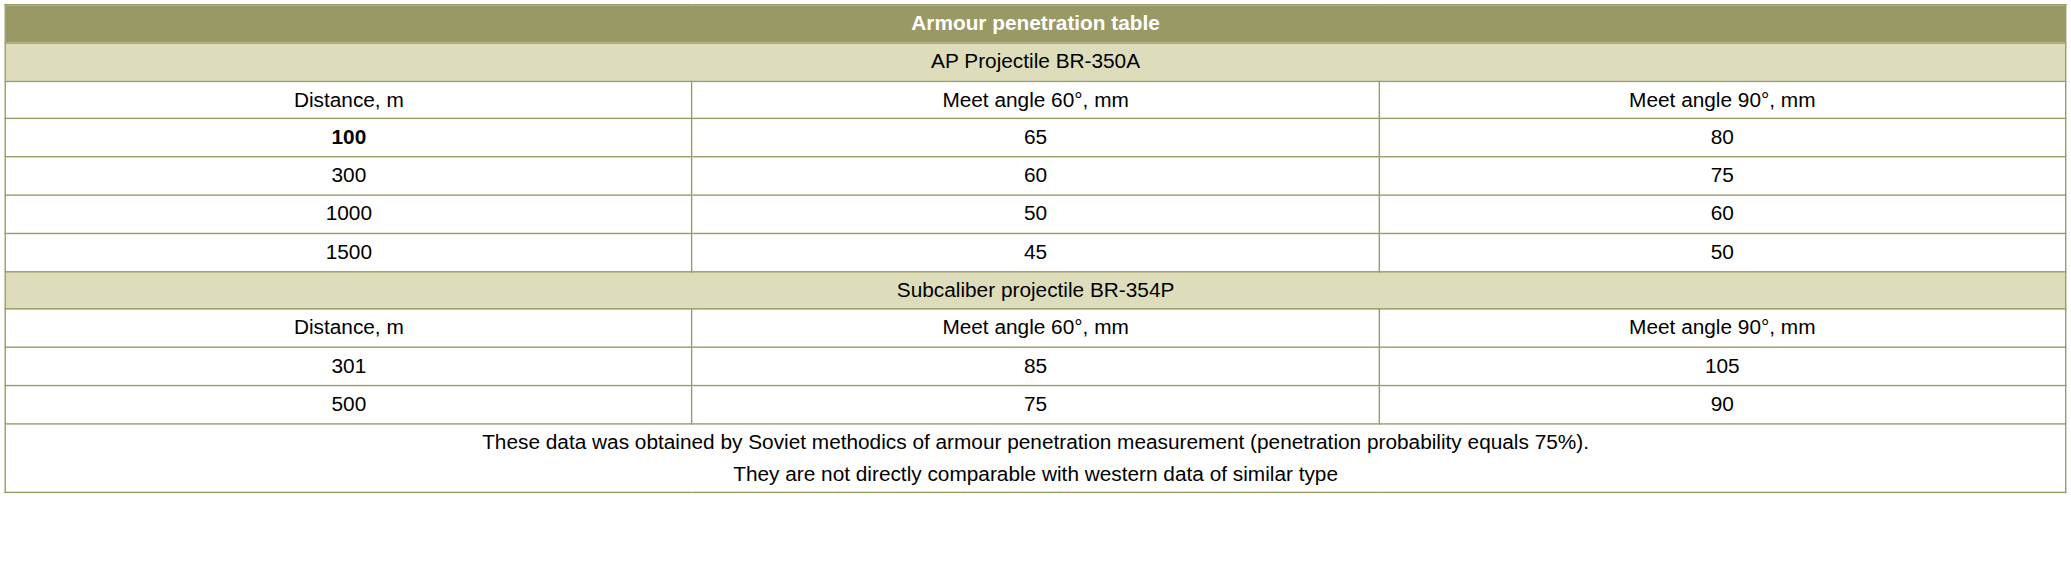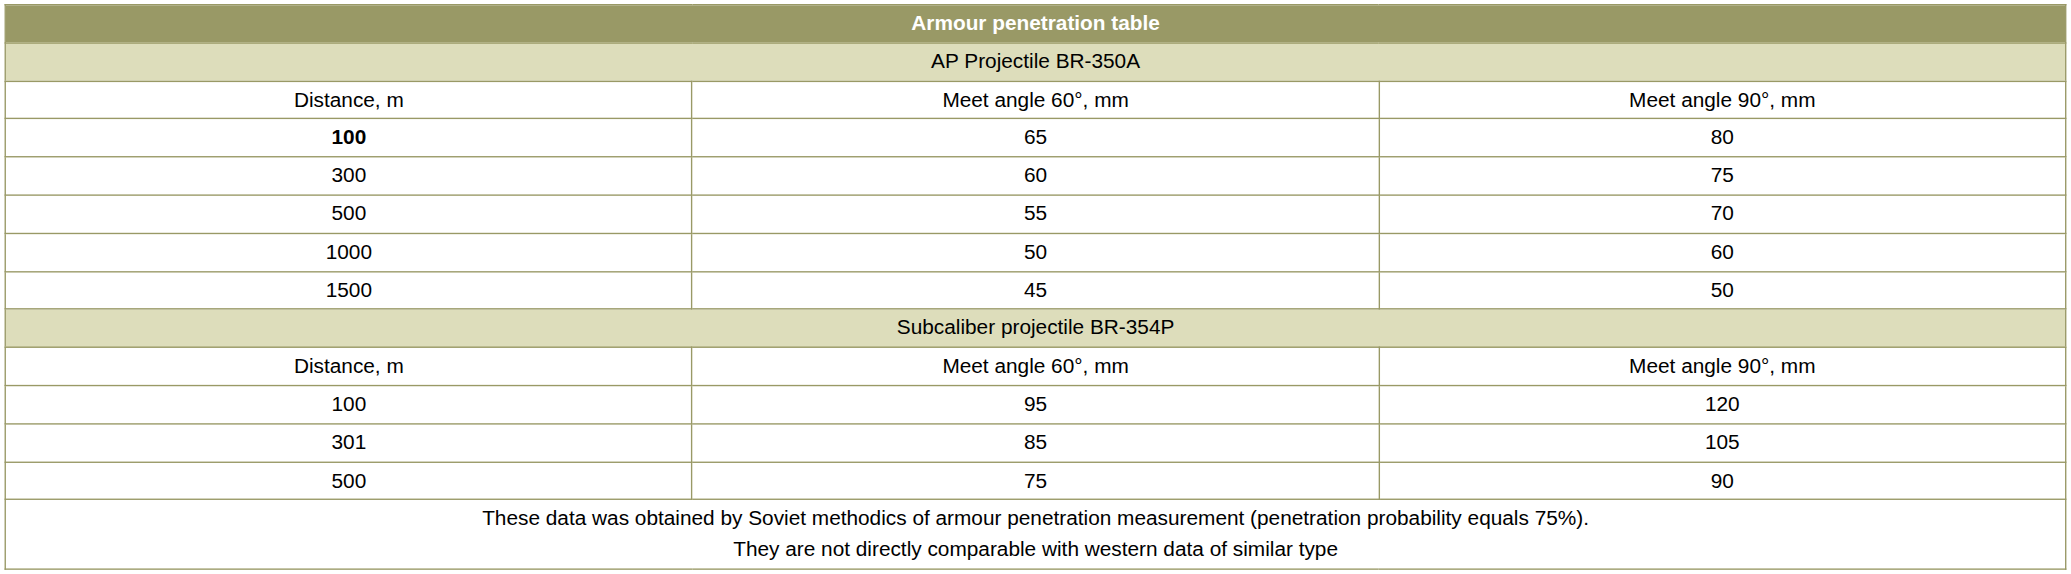 <table border=0 cellspacing=0 cellpadding=2 style="margin:0 0 .5em 1em; width:95%; background:#fff; border-collapse:collapse; border:1px solid #996; line-height:1.5; font-size:95%;">
 <tr style="vertical-align:top; text-align:center; border:1px solid #996; background-color:#996; color:#fff">
 <td colspan="3"><strong>Armour penetration table</strong></td>
 </tr>
 <tr style="vertical-align:top; text-align:center; border:1px solid #996; background-color:#ddb;">
 <td colspan="3">AP Projectile BR-350A</td>
 </tr>
 <tr style="vertical-align:top; text-align:center; border:1px solid #996;">
 <td width="33%"  style="border:1px solid #996">Distance, m</td>
 <td width="33%"  style="border:1px solid #996">Meet angle 60°, mm</td>
 <td width="33%"  style="border:1px solid #996">Meet angle 90°, mm</td>
 </tr>
 <tr style="vertical-align:top; text-align:center;">
 <td style="border:1px solid #996"><strong>100</strong></td>
 <td style="border:1px solid #996">65</td>
 <td style="border:1px solid #996">80</td>
 </tr>
 <tr style="vertical-align:top; text-align:center;">
 <td style="border:1px solid #996">300</td>
 <td style="border:1px solid #996">60</td>
 <td style="border:1px solid #996">75</td>
 </tr>
 <tr style="vertical-align:top; text-align:center;">
+<td style="border:1px solid #996">500</td>
+<td style="border:1px solid #996">55</td>
+<td style="border:1px solid #996">70</td>
+</tr>
+<tr style="vertical-align:top; text-align:center;">
 <td style="border:1px solid #996">1000</td>
 <td style="border:1px solid #996">50</td>
 <td style="border:1px solid #996">60</td>
 </tr>
 <tr style="vertical-align:top; text-align:center;">
 <td style="border:1px solid #996">1500</td>
 <td style="border:1px solid #996">45</td>
 <td style="border:1px solid #996">50</td>
 </tr>
 <tr style="vertical-align:top; text-align:center; border:1px solid #996; background-color:#ddb;">
 <td colspan="3">Subcaliber projectile BR-354P</td>
 </tr>
 <tr style="vertical-align:top; text-align:center; border:1px solid #996;">
 <td width="33%"  style="border:1px solid #996">Distance, m</td>
 <td width="33%"  style="border:1px solid #996">Meet angle 60°, mm</td>
 <td width="33%"  style="border:1px solid #996">Meet angle 90°, mm</td>
 </tr>
 <tr style="vertical-align:top; text-align:center;">
+<td style="border:1px solid #996">100</td>
+<td style="border:1px solid #996">95</td>
+<td style="border:1px solid #996">120</td>
+</tr>
+<tr style="vertical-align:top; text-align:center;">
 <td style="border:1px solid #996">301</td>
 <td style="border:1px solid #996">85</td>
 <td style="border:1px solid #996">105</td>
 </tr>
 <tr style="vertical-align:top; text-align:center;">
 <td style="border:1px solid #996">500</td>
 <td style="border:1px solid #996">75</td>
 <td style="border:1px solid #996">90</td>
 </tr>
 <tr style="vertical-align:top; text-align:center;">
 <td colspan="3">These data was obtained by Soviet methodics of armour penetration measurement (penetration probability equals 75%). <br> They are not directly comparable with western data of similar type</td>
 </tr>
 </table>
